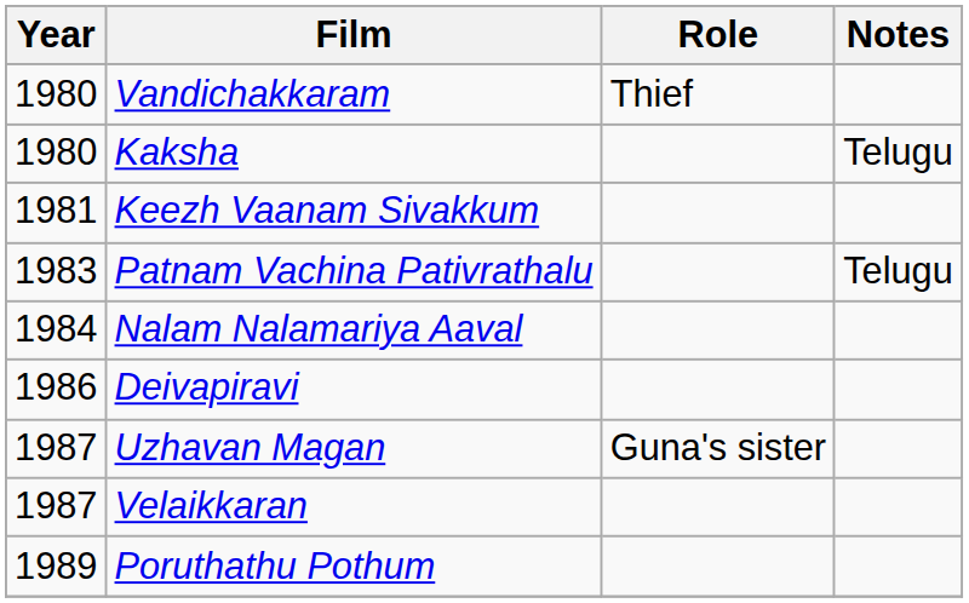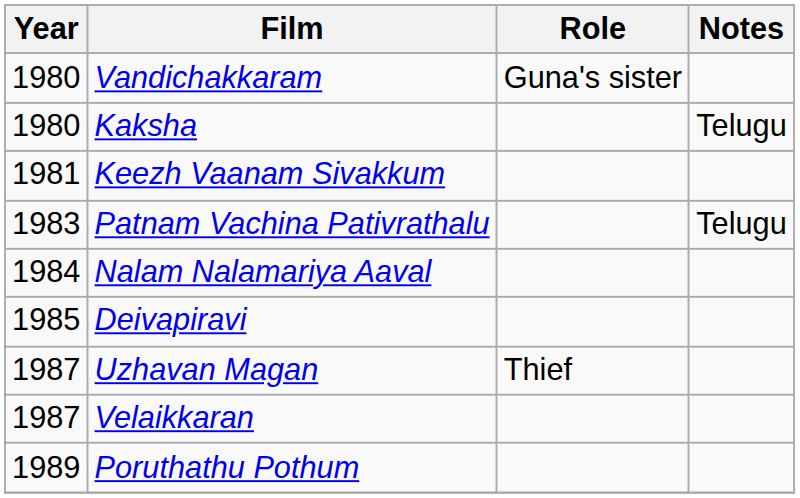 <table class="wikitable sortable">
 <tr>
 <th>Year</th>
 <th>Film</th>
 <th>Role</th>
 <th>Notes</th>
 </tr>
 <tr>
 <td>1980</td>
 <td><em><a href='#'>Vandichakkaram</a></em></td>
-<td>Thief</td>
+<td>Guna's sister</td>
 <td></td>
 </tr>
 <tr>
 <td>1980</td>
 <td><em><a href='#'>Kaksha</a></em></td>
 <td></td>
 <td>Telugu</td>
 </tr>
 <tr>
 <td>1981</td>
 <td><em><a href='#'>Keezh Vaanam Sivakkum</a></em></td>
 <td></td>
 <td></td>
 </tr>
 <tr>
 <td>1983</td>
 <td><em><a href='#'>Patnam Vachina Pativrathalu</a></em></td>
 <td></td>
 <td>Telugu</td>
 </tr>
 <tr>
 <td>1984</td>
 <td><em><a href='#'>Nalam Nalamariya Aaval</a></em></td>
 <td></td>
 <td></td>
 </tr>
 <tr>
-<td>1986</td>
+<td>1985</td>
 <td><em><a href='#'>Deivapiravi</a></em></td>
 <td></td>
 <td></td>
 </tr>
 <tr>
 <td>1987</td>
 <td><em><a href='#'>Uzhavan Magan</a></em></td>
-<td>Guna's sister</td>
+<td>Thief</td>
 <td></td>
 </tr>
 <tr>
 <td>1987</td>
 <td><em><a href='#'>Velaikkaran</a></em></td>
 <td></td>
 <td></td>
 </tr>
 <tr>
 <td>1989</td>
 <td><em><a href='#'>Poruthathu Pothum</a></em></td>
 <td></td>
 <td></td>
 </tr>
 <tr>
 </tr>
 </table>
